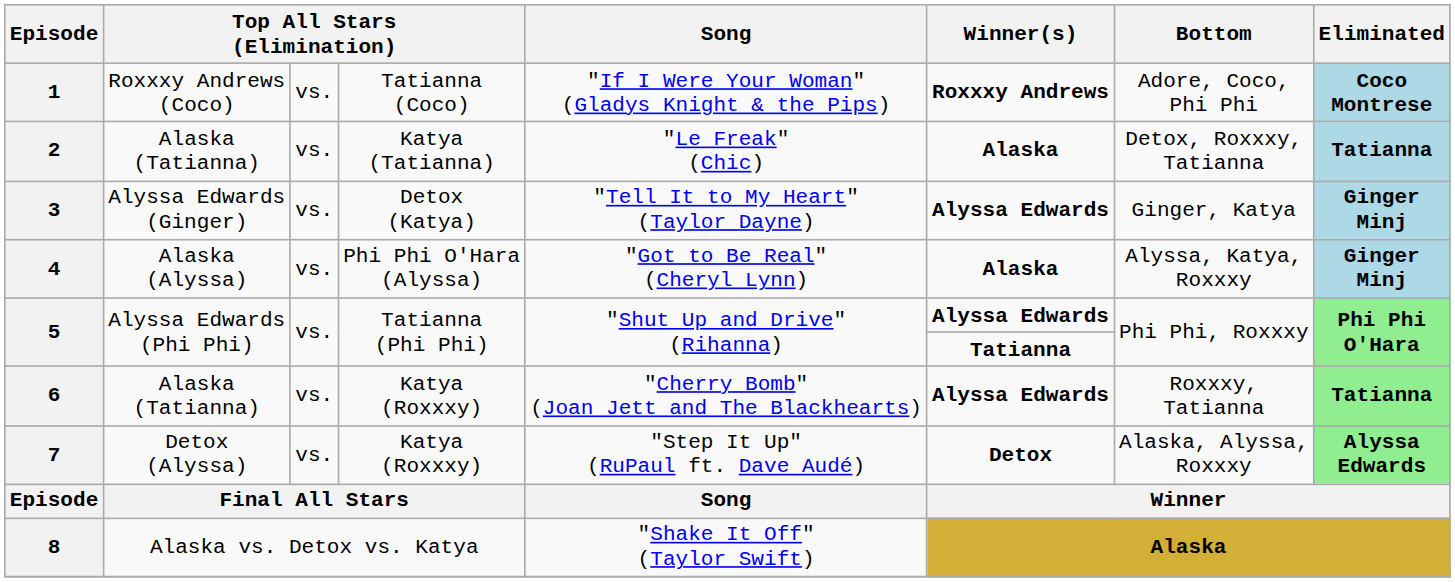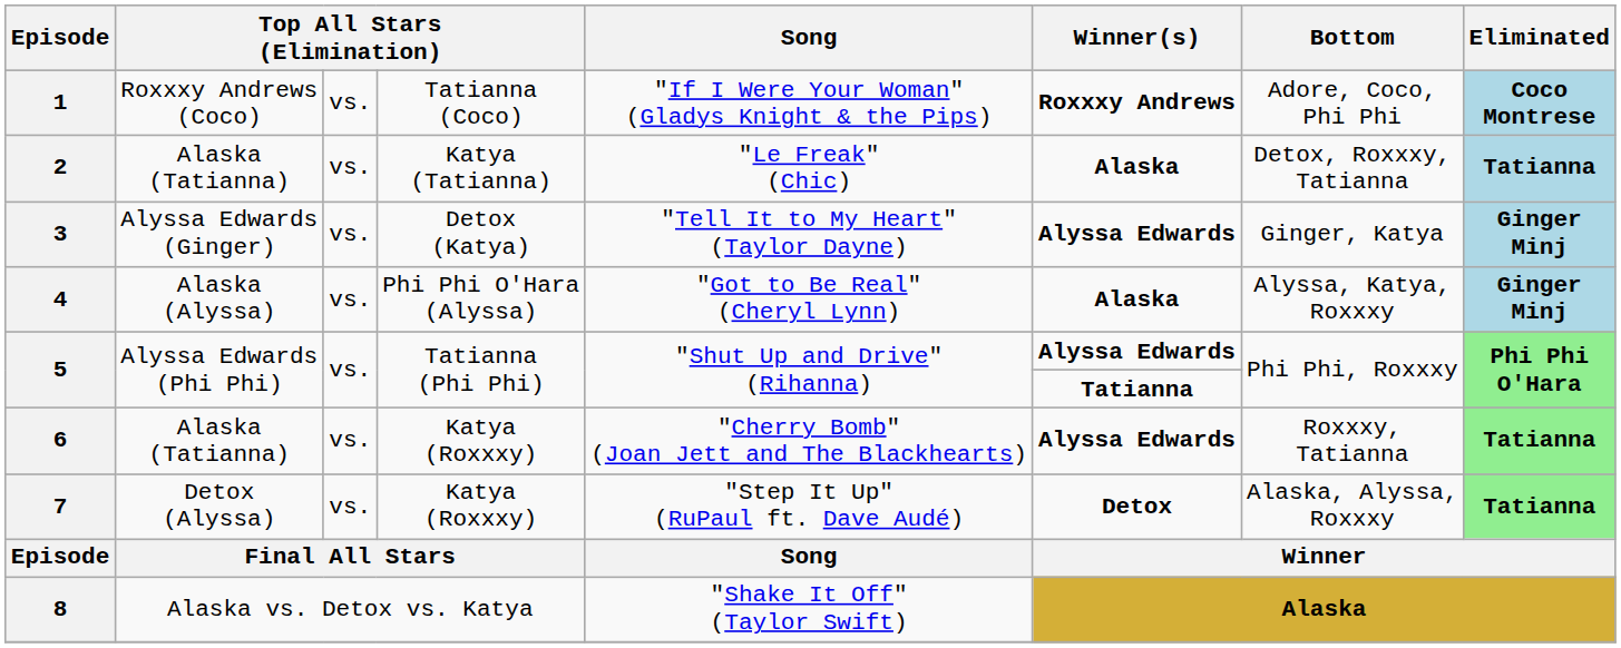 <table class="wikitable" style="text-align:center">
 <tr>
 <th scope="col">Episode</th>
 <th scope="col" colspan="3">Top All Stars<br>(Elimination)</th>
 <th scope="col">Song</th>
 <th scope="col">Winner(s)</th>
 <th scope="col">Bottom</th>
 <th scope="col">Eliminated</th>
 </tr>
 <tr>
 <th scope="row">1</th>
 <td nowrap>Roxxxy Andrews<br>(Coco)</td>
 <td>vs.</td>
 <td>Tatianna<br>(Coco)</td>
 <td>"<a href='#'>If I Were Your Woman</a>"<br>(<a href='#'>Gladys Knight & the Pips</a>)</td>
 <td nowrap><strong>Roxxxy Andrews</strong></td>
 <td>Adore, Coco, Phi Phi</td>
 <td bgcolor="lightblue"><strong>Coco Montrese</strong></td>
 </tr>
 <tr>
 <th scope="row">2</th>
 <td>Alaska<br>(Tatianna)</td>
 <td>vs.</td>
 <td>Katya<br>(Tatianna)</td>
 <td>"<a href='#'>Le Freak</a>"<br>(<a href='#'>Chic</a>)</td>
 <td><strong>Alaska</strong></td>
 <td>Detox, Roxxxy, Tatianna</td>
 <td bgcolor="lightblue"><strong>Tatianna</strong></td>
 </tr>
 <tr>
 <th scope="row">3</th>
 <td>Alyssa Edwards<br>(Ginger)</td>
 <td>vs.</td>
 <td>Detox<br>(Katya)</td>
 <td>"<a href='#'>Tell It to My Heart</a>"<br>(<a href='#'>Taylor Dayne</a>)</td>
 <td><strong>Alyssa Edwards</strong></td>
 <td>Ginger, Katya</td>
 <td bgcolor="lightblue"><strong>Ginger Minj</strong></td>
 </tr>
 <tr>
 <th scope="row">4</th>
 <td>Alaska<br>(Alyssa)</td>
 <td>vs.</td>
 <td nowrap>Phi Phi O'Hara<br>(Alyssa)</td>
 <td>"<a href='#'>Got to Be Real</a>"<br>(<a href='#'>Cheryl Lynn</a>)</td>
 <td><strong>Alaska</strong></td>
 <td>Alyssa, Katya, Roxxxy</td>
 <td bgcolor="lightblue"><strong>Ginger Minj</strong></td>
 </tr>
 <tr>
 <th scope="row" rowspan="2">5</th>
 <td rowspan="2">Alyssa Edwards<br>(Phi Phi)</td>
 <td rowspan="2">vs.</td>
 <td rowspan="2">Tatianna<br>(Phi Phi)</td>
 <td rowspan="2">"<a href='#'>Shut Up and Drive</a>"<br>(<a href='#'>Rihanna</a>)</td>
 <td><strong>Alyssa Edwards</strong></td>
 <td rowspan="2">Phi Phi, Roxxxy</td>
 <td bgcolor="lightgreen" rowspan="2"><strong>Phi Phi O'Hara</strong></td>
 </tr>
 <tr>
 <td><strong>Tatianna</strong></td>
 </tr>
 <tr>
 <th scope="row">6</th>
 <td>Alaska<br>(Tatianna)</td>
 <td>vs.</td>
 <td>Katya<br>(Roxxxy)</td>
 <td nowrap>"<a href='#'>Cherry Bomb</a>"<br>(<a href='#'>Joan Jett and The Blackhearts</a>)</td>
 <td><strong>Alyssa Edwards</strong></td>
 <td>Roxxxy, Tatianna</td>
 <td bgcolor="lightgreen"><strong>Tatianna</strong></td>
 </tr>
 <tr>
 <th scope="row">7</th>
 <td>Detox<br>(Alyssa)</td>
 <td>vs.</td>
 <td>Katya<br>(Roxxxy)</td>
 <td>"Step It Up"<br>(<a href='#'>RuPaul</a> ft. <a href='#'>Dave Audé</a>)</td>
 <td><strong>Detox</strong></td>
 <td nowrap>Alaska, Alyssa,<br>Roxxxy</td>
-<td bgcolor="lightgreen"><strong>Alyssa Edwards</strong></td>
+<td bgcolor="lightgreen"><strong>Tatianna</strong></td>
 </tr>
 <tr>
 <th scope="col">Episode</th>
 <th scope="col" colspan="3">Final All Stars</th>
 <th scope="col">Song</th>
 <th scope="col" colspan="3">Winner</th>
 </tr>
 <tr>
 <th scope="row">8</th>
 <td colspan="3">Alaska vs. Detox vs. Katya</td>
 <td>"<a href='#'>Shake It Off</a>"<br>(<a href='#'>Taylor Swift</a>)</td>
 <td bgcolor="#D4AF37" colspan="3"><strong>Alaska</strong></td>
 </tr>
 <tr>
 </tr>
 </table>
